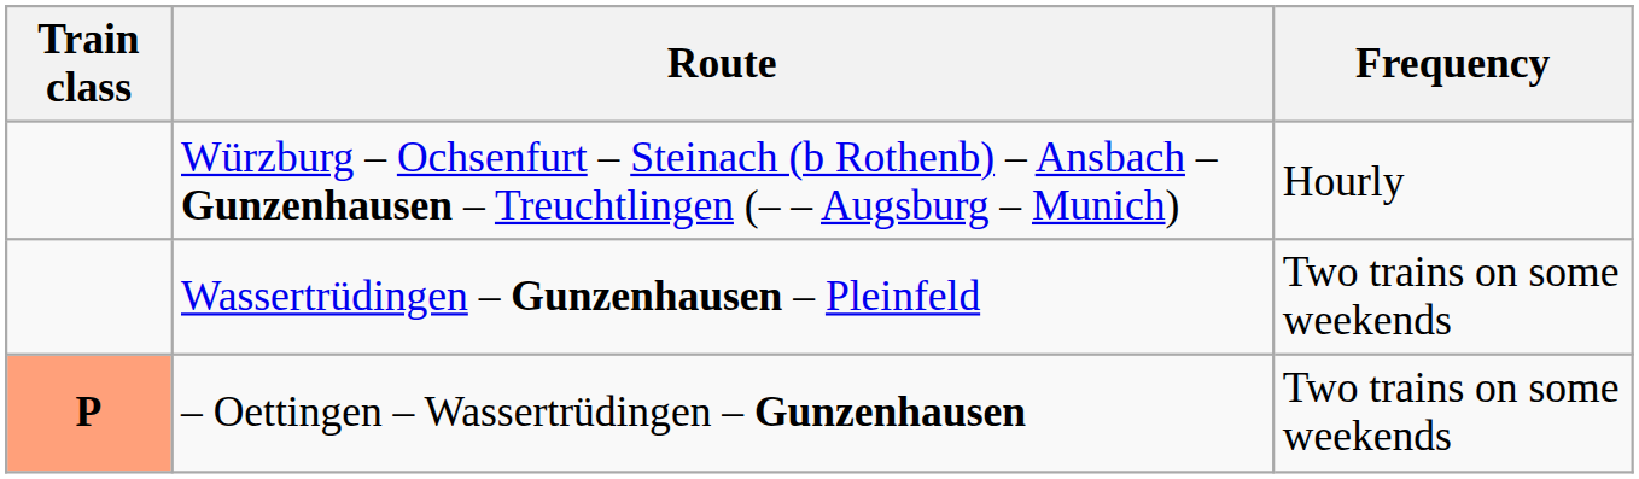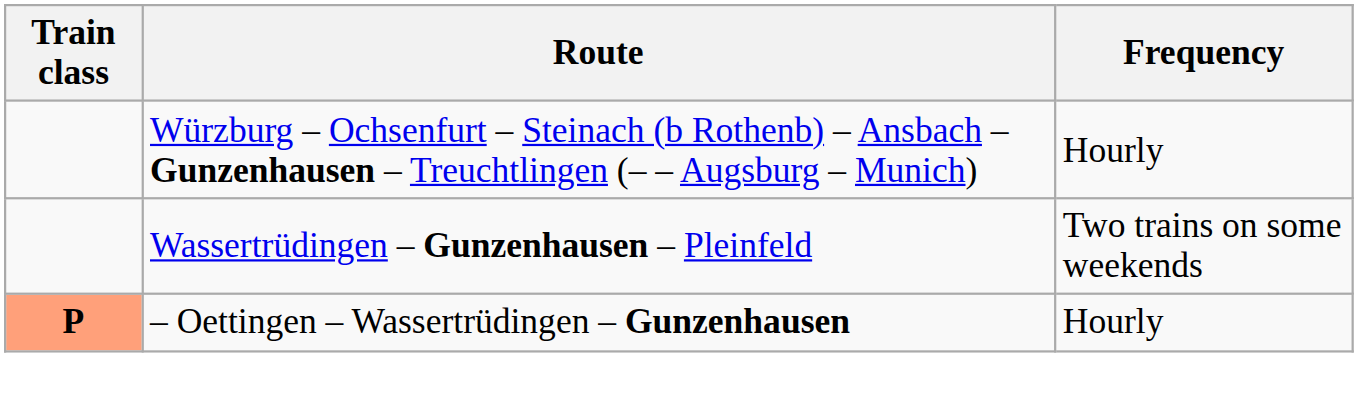 <table class="wikitable">
 <tr>
 <th>Train class</th>
 <th colspan="2">Route</th>
 <th>Frequency</th>
 </tr>
 <tr>
 <td align="center"></td>
 <td colspan="2"><a href='#'>Würzburg</a> – <a href='#'>Ochsenfurt</a> – <a href='#'>Steinach (b Rothenb)</a> – <a href='#'>Ansbach</a> – <strong>Gunzenhausen</strong> – <a href='#'>Treuchtlingen</a> (–  – <a href='#'>Augsburg</a> – <a href='#'>Munich</a>)</td>
 <td>Hourly</td>
 </tr>
 <tr>
 <td align="center"></td>
 <td colspan="2"><a href='#'>Wassertrüdingen</a> – <strong>Gunzenhausen</strong> – <a href='#'>Pleinfeld</a></td>
 <td>Two trains on some weekends</td>
 </tr>
 <tr>
 <td align="center" style="background: lightsalmon;"><strong>P</strong></td>
 <td colspan="2"> – Oettingen – Wassertrüdingen – <strong>Gunzenhausen</strong></td>
-<td>Two trains on some weekends</td>
+<td>Hourly</td>
 </tr>
 </table>
